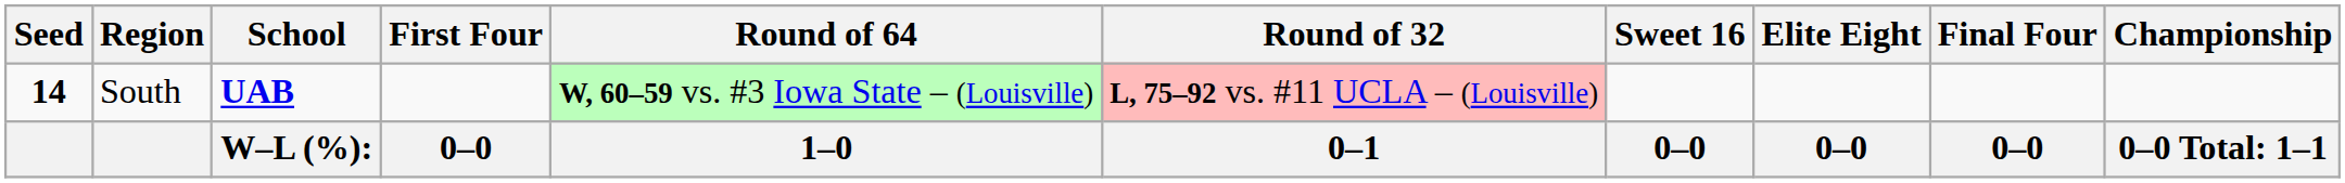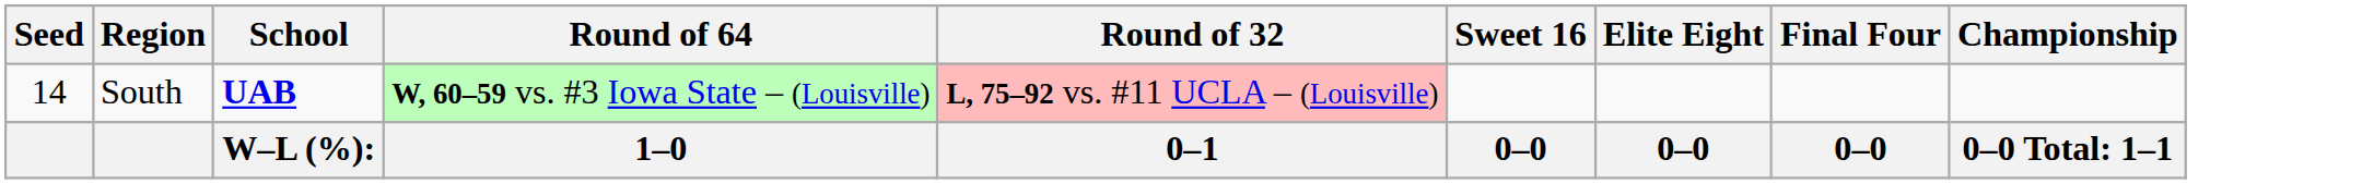 <table class="sortable wikitable" style="white-space:nowrap; font-size:90%">
 <tr>
 <th>Seed</th>
 <th>Region</th>
 <th>School</th>
-<th>First Four</th>
 <th>Round of 64</th>
 <th>Round of 32</th>
 <th>Sweet 16</th>
 <th>Elite Eight</th>
 <th>Final Four</th>
 <th>Championship</th>
 </tr>
 <tr>
-<td align=center><strong>14</strong></td>
+<td align=center>14</td>
 <td>South</td>
 <td><strong><a href='#'>UAB</a></strong></td>
-<td></td>
 <td style="background:#bfb;"><small><strong>W, 60–59</strong></small> vs. #3 <a href='#'>Iowa State</a> – <small>(<a href='#'>Louisville</a>)</small></td>
 <td style="background:#fbb;"><small><strong>L, 75–92</strong></small> vs. #11 <a href='#'>UCLA</a> – <small>(<a href='#'>Louisville</a>)</small></td>
 <td></td>
 <td></td>
 <td></td>
 <td></td>
 </tr>
 <tr>
 <th></th>
 <th></th>
 <th>W–L (%):</th>
-<th>0–0 </th>
 <th>1–0 </th>
 <th>0–1 </th>
 <th>0–0 </th>
 <th>0–0 </th>
 <th>0–0 </th>
 <th>0–0 Total: 1–1 </th>
 </tr>
 </table>
